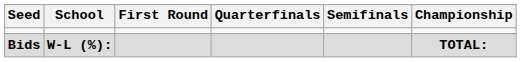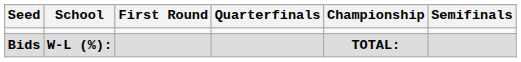 <table class="sortable wikitable" style="white-space:nowrap; font-size:90%;">
 <tr>
 <th>Seed</th>
 <th>School</th>
 <th>First Round</th>
 <th>Quarterfinals</th>
+<th>Championship</th>
 <th>Semifinals</th>
-<th>Championship</th>
 </tr>
 <tr>
 <td></td>
 <td></td>
 <td></td>
 <td></td>
 <td></td>
 <td></td>
 </tr>
 <tr class="sortbottom" style="text-align:center; background:#ddd;">
 <td><strong>Bids</strong></td>
 <td><strong>W-L (%):</strong></td>
 <td></td>
 <td></td>
+<td><strong>TOTAL:</strong> </td>
 <td></td>
-<td><strong>TOTAL:</strong> </td>
 </tr>
 </table>
